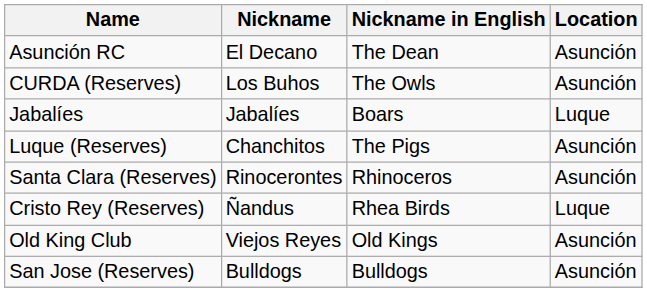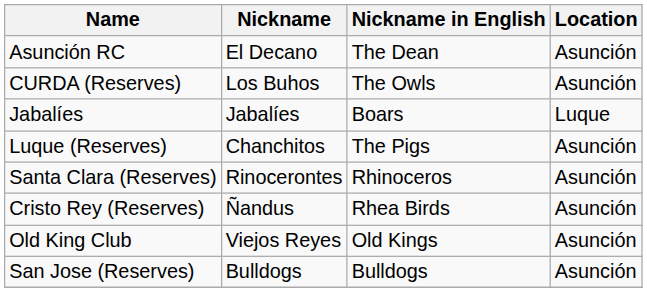 <table class="wikitable">
 <tr>
 <th>Name</th>
 <th>Nickname</th>
 <th>Nickname in English</th>
 <th>Location</th>
 </tr>
 <tr>
 <td>Asunción RC</td>
 <td>El Decano</td>
 <td>The Dean</td>
 <td>Asunción</td>
 </tr>
 <tr>
 <td>CURDA (Reserves)</td>
 <td>Los Buhos</td>
 <td>The Owls</td>
 <td>Asunción</td>
 </tr>
 <tr>
 <td>Jabalíes</td>
 <td>Jabalíes</td>
 <td>Boars</td>
 <td>Luque</td>
 </tr>
 <tr>
 <td>Luque (Reserves)</td>
 <td>Chanchitos</td>
 <td>The Pigs</td>
 <td>Asunción</td>
 </tr>
 <tr>
 <td>Santa Clara (Reserves)</td>
 <td>Rinocerontes</td>
 <td>Rhinoceros</td>
 <td>Asunción</td>
 </tr>
 <tr>
 <td>Cristo Rey (Reserves)</td>
 <td>Ñandus</td>
 <td>Rhea Birds</td>
-<td>Luque</td>
+<td>Asunción</td>
 </tr>
 <tr>
 <td>Old King Club</td>
 <td>Viejos Reyes</td>
 <td>Old Kings</td>
 <td>Asunción</td>
 </tr>
 <tr>
 <td>San Jose (Reserves)</td>
 <td>Bulldogs</td>
 <td>Bulldogs</td>
 <td>Asunción</td>
 </tr>
 <tr>
 </tr>
 </table>
